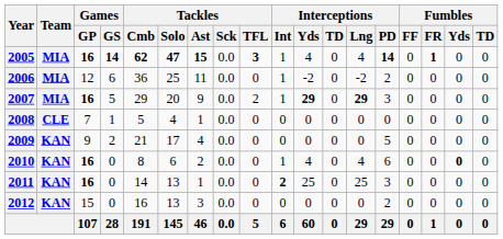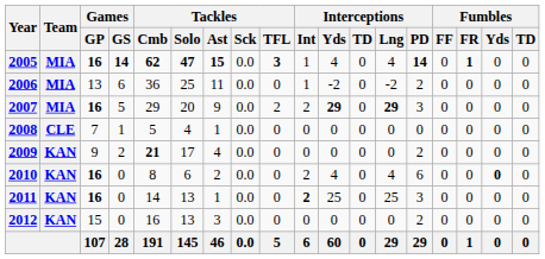 <table class="wikitable" style="text-align:center">
 <tr>
 <th rowspan="2">Year</th>
 <th rowspan="2">Team</th>
 <th colspan="2">Games</th>
 <th colspan="5">Tackles</th>
 <th colspan="5">Interceptions</th>
 <th colspan="4">Fumbles</th>
 </tr>
 <tr>
 <th>GP</th>
 <th>GS</th>
 <th>Cmb</th>
 <th>Solo</th>
 <th>Ast</th>
 <th>Sck</th>
 <th>TFL</th>
 <th>Int</th>
 <th>Yds</th>
 <th>TD</th>
 <th>Lng</th>
 <th>PD</th>
 <th>FF</th>
 <th>FR</th>
 <th>Yds</th>
 <th>TD</th>
 </tr>
 <tr>
 <th><a href='#'>2005</a></th>
 <th><a href='#'>MIA</a></th>
 <td><strong>16</strong></td>
 <td><strong>14</strong></td>
 <td><strong>62</strong></td>
 <td><strong>47</strong></td>
 <td><strong>15</strong></td>
 <td>0.0</td>
 <td><strong>3</strong></td>
 <td>1</td>
 <td>4</td>
 <td>0</td>
 <td>4</td>
 <td><strong>14</strong></td>
 <td>0</td>
 <td><strong>1</strong></td>
 <td>0</td>
 <td>0</td>
 </tr>
 <tr>
 <th><a href='#'>2006</a></th>
 <th><a href='#'>MIA</a></th>
-<td>12</td>
+<td>13</td>
 <td>6</td>
 <td>36</td>
 <td>25</td>
 <td>11</td>
 <td>0.0</td>
 <td>0</td>
 <td>1</td>
 <td>-2</td>
 <td>0</td>
 <td>-2</td>
 <td>2</td>
 <td>0</td>
 <td>0</td>
 <td>0</td>
 <td>0</td>
 </tr>
 <tr>
 <th><a href='#'>2007</a></th>
 <th><a href='#'>MIA</a></th>
 <td><strong>16</strong></td>
 <td>5</td>
 <td>29</td>
 <td>20</td>
 <td>9</td>
 <td>0.0</td>
 <td>2</td>
-<td>1</td>
+<td>2</td>
 <td><strong>29</strong></td>
 <td>0</td>
 <td><strong>29</strong></td>
 <td>3</td>
 <td>0</td>
 <td>0</td>
 <td>0</td>
 <td>0</td>
 </tr>
 <tr>
 <th><a href='#'>2008</a></th>
 <th><a href='#'>CLE</a></th>
 <td>7</td>
 <td>1</td>
 <td>5</td>
 <td>4</td>
 <td>1</td>
 <td>0.0</td>
 <td>0</td>
 <td>0</td>
 <td>0</td>
 <td>0</td>
 <td>0</td>
 <td>0</td>
 <td>0</td>
 <td>0</td>
 <td>0</td>
 <td>0</td>
 </tr>
 <tr>
 <th><a href='#'>2009</a></th>
 <th><a href='#'>KAN</a></th>
 <td>9</td>
 <td>2</td>
-<td>21</td>
+<td><strong>21</strong></td>
 <td>17</td>
 <td>4</td>
 <td>0.0</td>
 <td>0</td>
 <td>0</td>
 <td>0</td>
 <td>0</td>
 <td>0</td>
-<td>5</td>
+<td>2</td>
 <td>0</td>
 <td>0</td>
 <td>0</td>
 <td>0</td>
 </tr>
 <tr>
 <th><a href='#'>2010</a></th>
 <th><a href='#'>KAN</a></th>
 <td><strong>16</strong></td>
 <td>0</td>
 <td>8</td>
 <td>6</td>
 <td>2</td>
 <td>0.0</td>
 <td>0</td>
-<td>1</td>
+<td>2</td>
 <td>4</td>
 <td>0</td>
 <td>4</td>
 <td>6</td>
 <td>0</td>
 <td>0</td>
 <td><strong>0</strong></td>
 <td>0</td>
 </tr>
 <tr>
 <th><a href='#'>2011</a></th>
 <th><a href='#'>KAN</a></th>
 <td><strong>16</strong></td>
 <td>0</td>
 <td>14</td>
 <td>13</td>
 <td>1</td>
 <td>0.0</td>
 <td>0</td>
 <td><strong>2</strong></td>
 <td>25</td>
 <td>0</td>
 <td>25</td>
 <td>3</td>
 <td>0</td>
 <td>0</td>
 <td>0</td>
 <td>0</td>
 </tr>
 <tr>
 <th><a href='#'>2012</a></th>
 <th><a href='#'>KAN</a></th>
 <td>15</td>
 <td>0</td>
 <td>16</td>
 <td>13</td>
 <td>3</td>
 <td>0.0</td>
 <td>0</td>
 <td>0</td>
 <td>0</td>
 <td>0</td>
 <td>0</td>
 <td>2</td>
 <td>0</td>
 <td>0</td>
 <td>0</td>
 <td>0</td>
 </tr>
 <tr>
 <th colspan="2"></th>
 <th>107</th>
 <th>28</th>
 <th>191</th>
 <th>145</th>
 <th>46</th>
 <th>0.0</th>
 <th>5</th>
 <th>6</th>
 <th>60</th>
 <th>0</th>
 <th>29</th>
 <th>29</th>
 <th>0</th>
 <th>1</th>
 <th>0</th>
 <th>0</th>
 </tr>
 </table>
